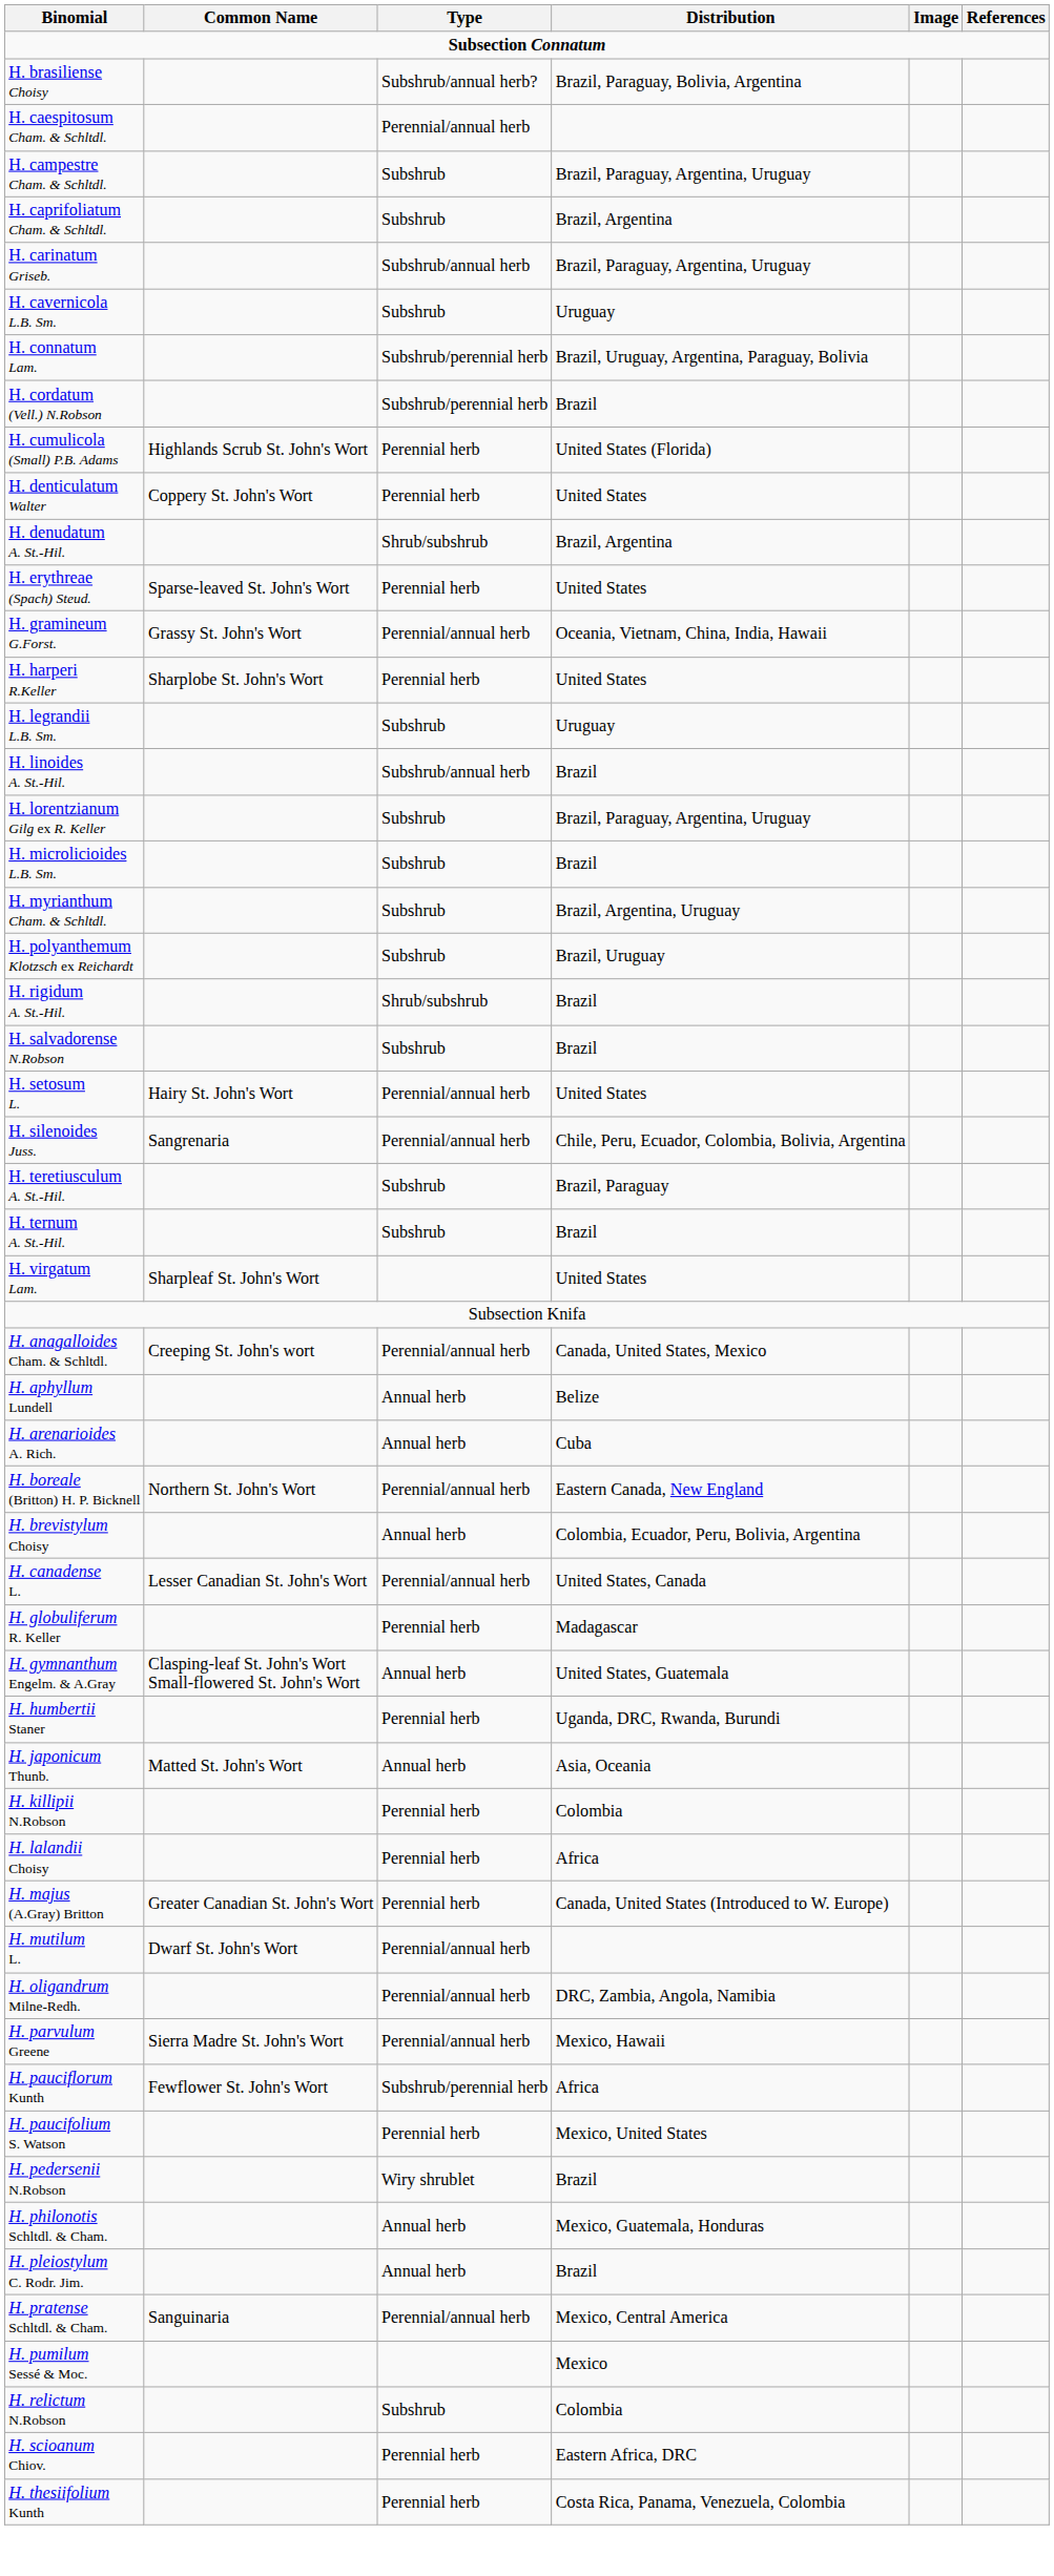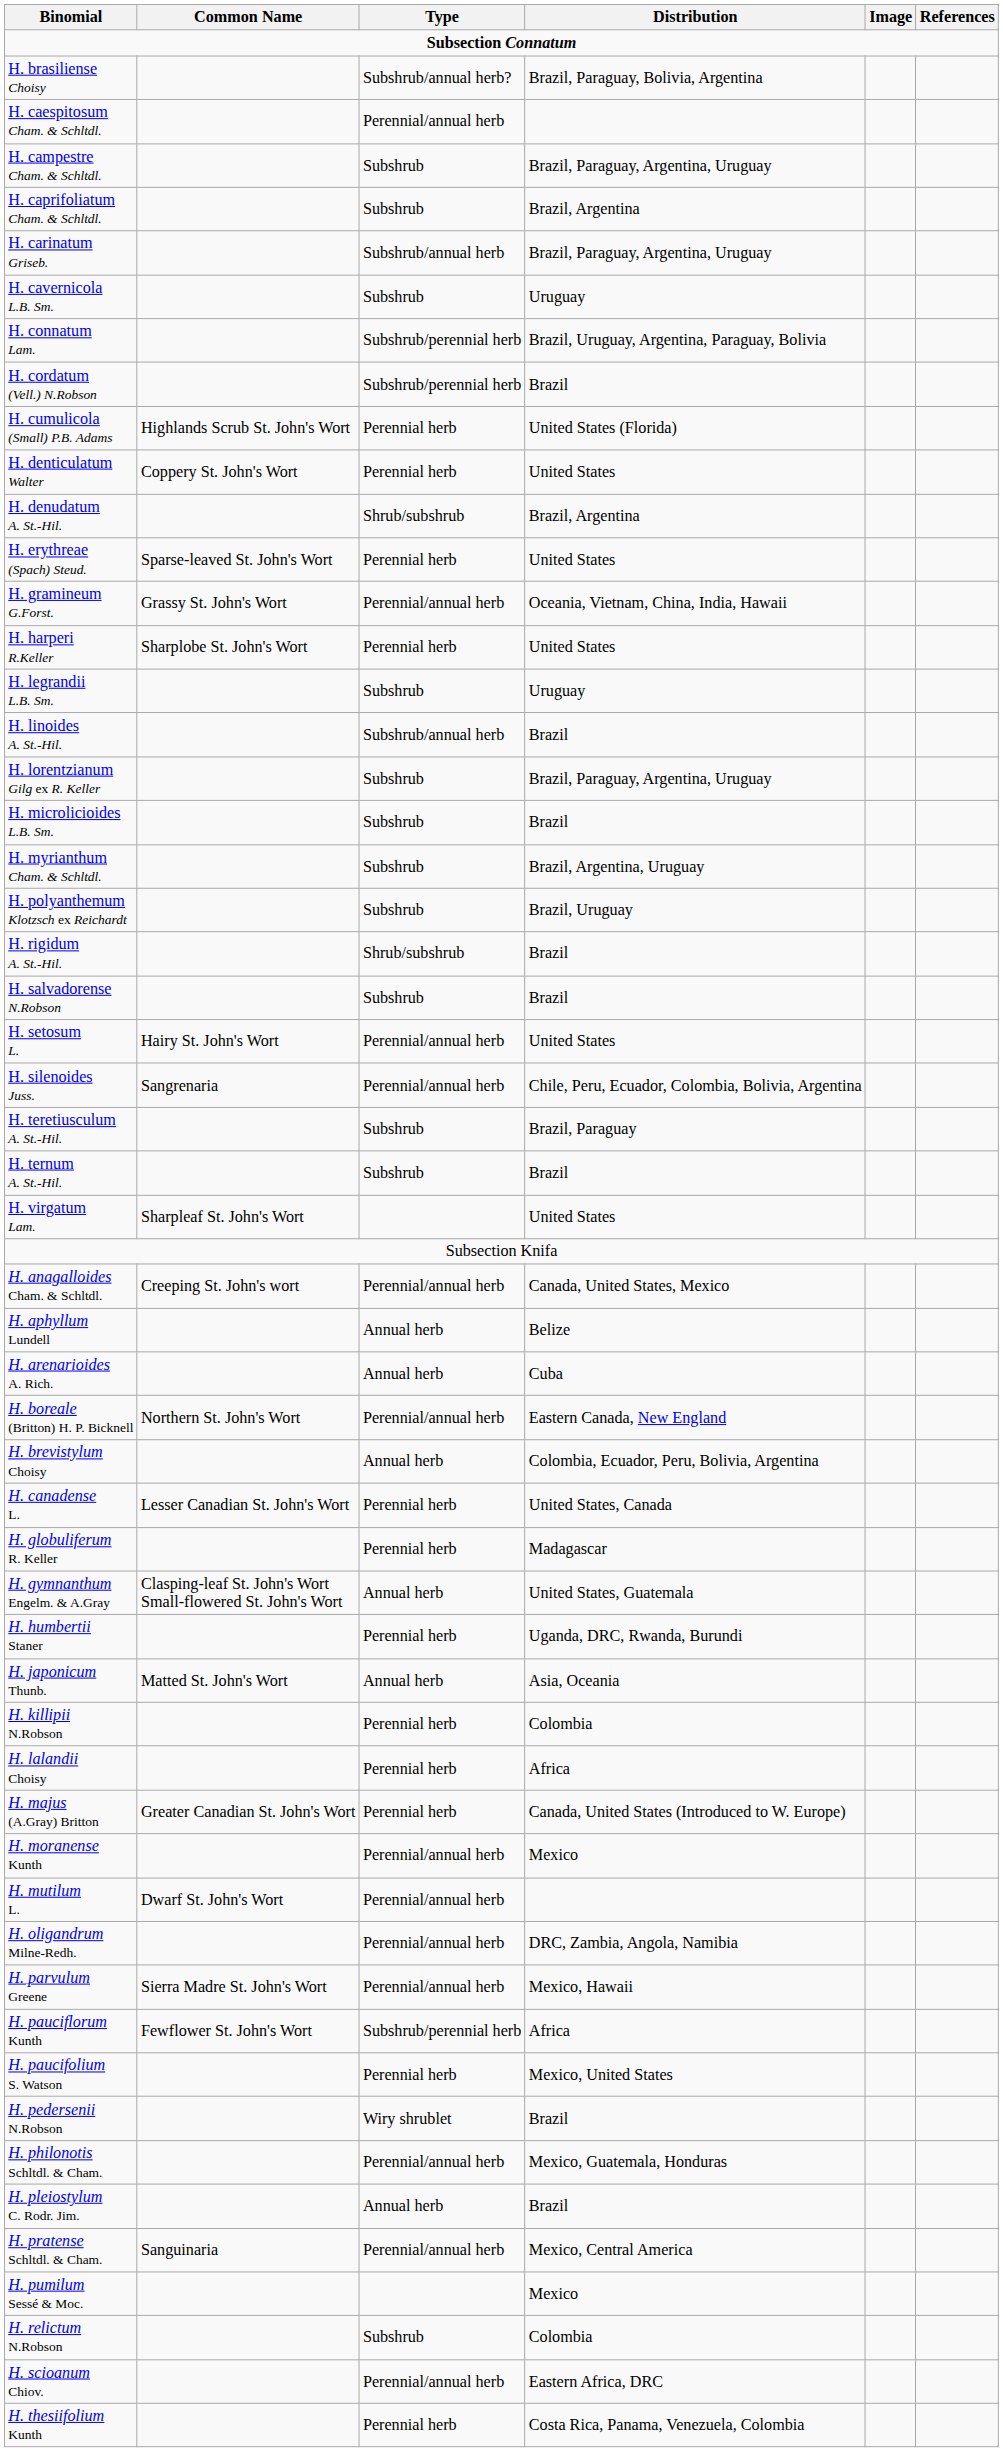 <table class="wikitable mw-collapsible ">
 <tr>
 <th>Binomial</th>
 <th>Common Name</th>
 <th>Type</th>
 <th>Distribution</th>
 <th>Image</th>
 <th>References</th>
 </tr>
 <tr>
 <td colspan="6" style="text-align: center;"><strong>Subsection <em>Connatum<strong><em></td>
 </tr>
 <tr>
 <td></em><a href='#'>H. brasiliense</a><em><br><small>Choisy</small></td>
 <td></td>
 <td>Subshrub/annual herb?</td>
 <td>Brazil, Paraguay, Bolivia, Argentina</td>
 <td></td>
 <td></td>
 </tr>
 <tr>
 <td></em><a href='#'>H. caespitosum</a><em><br><small>Cham. & Schltdl.</small></td>
 <td></td>
 <td>Perennial/annual herb</td>
 <td></td>
 <td></td>
 <td></td>
 </tr>
 <tr>
 <td></em><a href='#'>H. campestre</a><em><br><small>Cham. & Schltdl.</small></td>
 <td></td>
 <td>Subshrub</td>
 <td>Brazil, Paraguay, Argentina, Uruguay</td>
 <td></td>
 <td></td>
 </tr>
 <tr>
 <td></em><a href='#'>H. caprifoliatum</a><em><br><small>Cham. & Schltdl.</small></td>
 <td></td>
 <td>Subshrub</td>
 <td>Brazil, Argentina</td>
 <td></td>
 <td></td>
 </tr>
 <tr>
 <td></em><a href='#'>H. carinatum</a><em><br><small>Griseb.</small></td>
 <td></td>
 <td>Subshrub/annual herb</td>
 <td>Brazil, Paraguay, Argentina, Uruguay</td>
 <td></td>
 <td></td>
 </tr>
 <tr>
 <td></em><a href='#'>H. cavernicola</a><em><br><small>L.B. Sm.</small></td>
 <td></td>
 <td>Subshrub</td>
 <td>Uruguay</td>
 <td></td>
 <td></td>
 </tr>
 <tr>
 <td></em><a href='#'>H. connatum</a><em><br><small>Lam.</small></td>
 <td></td>
 <td>Subshrub/perennial herb</td>
 <td>Brazil, Uruguay, Argentina, Paraguay, Bolivia</td>
 <td></td>
 <td></td>
 </tr>
 <tr>
 <td></em><a href='#'>H. cordatum</a><em><br><small>(Vell.) N.Robson</small></td>
 <td></td>
 <td>Subshrub/perennial herb</td>
 <td>Brazil</td>
 <td></td>
 <td></td>
 </tr>
 <tr>
 <td></em><a href='#'>H. cumulicola</a><em><br><small>(Small) P.B. Adams</small></td>
 <td>Highlands Scrub St. John's Wort</td>
 <td>Perennial herb</td>
 <td>United States (Florida)</td>
 <td></td>
 <td></td>
 </tr>
 <tr>
 <td></em><a href='#'>H. denticulatum</a><em><br><small>Walter</small></td>
 <td>Coppery St. John's Wort</td>
 <td>Perennial herb</td>
 <td>United States</td>
 <td></td>
 <td></td>
 </tr>
 <tr>
 <td></em><a href='#'>H. denudatum</a><em><br><small>A. St.-Hil.</small></td>
 <td></td>
 <td>Shrub/subshrub</td>
 <td>Brazil, Argentina</td>
 <td></td>
 <td></td>
 </tr>
 <tr>
 <td></em><a href='#'>H. erythreae</a><em><br><small>(Spach) Steud.</small></td>
 <td>Sparse-leaved St. John's Wort</td>
 <td>Perennial herb</td>
 <td>United States</td>
 <td></td>
 <td></td>
 </tr>
 <tr>
 <td></em><a href='#'>H. gramineum</a><em><br><small>G.Forst.</small></td>
 <td>Grassy St. John's Wort</td>
 <td>Perennial/annual herb</td>
 <td>Oceania, Vietnam, China, India, Hawaii</td>
 <td></td>
 <td></td>
 </tr>
 <tr>
 <td></em><a href='#'>H. harperi</a><em><br><small>R.Keller</small></td>
 <td>Sharplobe St. John's Wort</td>
 <td>Perennial herb</td>
 <td>United States</td>
 <td></td>
 <td></td>
 </tr>
 <tr>
 <td></em><a href='#'>H. legrandii</a><em><br><small>L.B. Sm.</small></td>
 <td></td>
 <td>Subshrub</td>
 <td>Uruguay</td>
 <td></td>
 <td></td>
 </tr>
 <tr>
 <td></em><a href='#'>H. linoides</a><em><br><small>A. St.-Hil.</small></td>
 <td></td>
 <td>Subshrub/annual herb</td>
 <td>Brazil</td>
 <td></td>
 <td></td>
 </tr>
 <tr>
 <td></em><a href='#'>H. lorentzianum</a><em><br><small>Gilg </em>ex<em> R. Keller</small></td>
 <td></td>
 <td>Subshrub</td>
 <td>Brazil, Paraguay, Argentina, Uruguay</td>
 <td></td>
 <td></td>
 </tr>
 <tr>
 <td></em><a href='#'>H. microlicioides</a><em><br><small>L.B. Sm.</small></td>
 <td></td>
 <td>Subshrub</td>
 <td>Brazil</td>
 <td></td>
 <td></td>
 </tr>
 <tr>
 <td></em><a href='#'>H. myrianthum</a><em><br><small>Cham. & Schltdl.</small></td>
 <td></td>
 <td>Subshrub</td>
 <td>Brazil, Argentina, Uruguay</td>
 <td></td>
 <td></td>
 </tr>
 <tr>
 <td></em><a href='#'>H. polyanthemum</a><em><br><small>Klotzsch </em>ex<em> Reichardt</small></td>
 <td></td>
 <td>Subshrub</td>
 <td>Brazil, Uruguay</td>
 <td></td>
 <td></td>
 </tr>
 <tr>
 <td></em><a href='#'>H. rigidum</a><em><br><small>A. St.-Hil.</small></td>
 <td></td>
 <td>Shrub/subshrub</td>
 <td>Brazil</td>
 <td></td>
 <td></td>
 </tr>
 <tr>
 <td></em><a href='#'>H. salvadorense</a><em><br><small>N.Robson</small></td>
 <td></td>
 <td>Subshrub</td>
 <td>Brazil</td>
 <td></td>
 <td></td>
 </tr>
 <tr>
 <td></em><a href='#'>H. setosum</a><em><br><small>L.</small></td>
 <td>Hairy St. John's Wort</td>
 <td>Perennial/annual herb</td>
 <td>United States</td>
 <td></td>
 <td></td>
 </tr>
 <tr>
 <td></em><a href='#'>H. silenoides</a><em><br><small>Juss.</small></td>
 <td>Sangrenaria</td>
 <td>Perennial/annual herb</td>
 <td>Chile, Peru, Ecuador, Colombia, Bolivia, Argentina</td>
 <td></td>
 <td></td>
 </tr>
 <tr>
 <td></em><a href='#'>H. teretiusculum</a><em><br><small>A. St.-Hil.</small></td>
 <td></td>
 <td>Subshrub</td>
 <td>Brazil, Paraguay</td>
 <td></td>
 <td></td>
 </tr>
 <tr>
 <td></em><a href='#'>H. ternum</a><em><br><small>A. St.-Hil.</small></td>
 <td></td>
 <td>Subshrub</td>
 <td>Brazil</td>
 <td></td>
 <td></td>
 </tr>
 <tr>
 <td></em><a href='#'>H. virgatum</a><em><br><small>Lam.</small></td>
 <td>Sharpleaf St. John's Wort</td>
 <td></td>
 <td>United States</td>
 <td></td>
 <td></td>
 </tr>
 <tr>
 <td colspan="6" style="text-align: center;"></strong>Subsection </em>Knifa</em></strong></td>
 </tr>
 <tr>
 <td><em><a href='#'>H. anagalloides</a></em><br><small>Cham. & Schltdl.</small></td>
 <td>Creeping St. John's wort</td>
 <td>Perennial/annual herb</td>
 <td>Canada, United States, Mexico</td>
 <td></td>
 <td></td>
 </tr>
 <tr>
 <td><em><a href='#'>H. aphyllum</a></em><br><small>Lundell</small></td>
 <td></td>
 <td>Annual herb</td>
 <td>Belize</td>
 <td></td>
 <td></td>
 </tr>
 <tr>
 <td><em><a href='#'>H. arenarioides</a></em><br><small>A. Rich.</small></td>
 <td></td>
 <td>Annual herb</td>
 <td>Cuba</td>
 <td></td>
 <td></td>
 </tr>
 <tr>
 <td><em><a href='#'>H. boreale</a></em><br><small>(Britton) H. P. Bicknell</small></td>
 <td>Northern St. John's Wort</td>
 <td>Perennial/annual herb</td>
 <td>Eastern Canada, <a href='#'>New England</a></td>
 <td></td>
 <td></td>
 </tr>
 <tr>
 <td><em><a href='#'>H. brevistylum</a></em><br><small>Choisy</small></td>
 <td></td>
 <td>Annual herb</td>
 <td>Colombia, Ecuador, Peru, Bolivia, Argentina</td>
 <td></td>
 <td></td>
 </tr>
 <tr>
 <td><em><a href='#'>H. canadense</a></em><br><small>L.</small></td>
 <td>Lesser Canadian St. John's Wort</td>
-<td>Perennial/annual herb</td>
+<td>Perennial herb</td>
 <td>United States, Canada</td>
 <td></td>
 <td></td>
 </tr>
 <tr>
 <td><em><a href='#'>H. globuliferum</a></em><br><small>R. Keller</small></td>
 <td></td>
 <td>Perennial herb</td>
 <td>Madagascar</td>
 <td></td>
 <td></td>
 </tr>
 <tr>
 <td><em><a href='#'>H. gymnanthum</a></em><br><small>Engelm. & A.Gray</small></td>
 <td>Clasping-leaf St. John's Wort<br>Small-flowered St. John's Wort</td>
 <td>Annual herb</td>
 <td>United States, Guatemala</td>
 <td></td>
 <td></td>
 </tr>
 <tr>
 <td><em><a href='#'>H. humbertii</a></em><br><small>Staner</small></td>
 <td></td>
 <td>Perennial herb</td>
 <td>Uganda, DRC, Rwanda, Burundi</td>
 <td></td>
 <td></td>
 </tr>
 <tr>
 <td><em><a href='#'>H. japonicum</a></em><br><small>Thunb.</small></td>
 <td>Matted St. John's Wort</td>
 <td>Annual herb</td>
 <td>Asia, Oceania</td>
 <td></td>
 <td></td>
 </tr>
 <tr>
 <td><em><a href='#'>H. killipii</a></em><br><small>N.Robson</small></td>
 <td></td>
 <td>Perennial herb</td>
 <td>Colombia</td>
 <td></td>
 <td></td>
 </tr>
 <tr>
 <td><em><a href='#'>H. lalandii</a></em><br><small>Choisy</small></td>
 <td></td>
 <td>Perennial herb</td>
 <td>Africa</td>
 <td></td>
 <td></td>
 </tr>
 <tr>
 <td><em><a href='#'>H. majus</a></em><br><small>(A.Gray) Britton</small></td>
 <td>Greater Canadian St. John's Wort</td>
 <td>Perennial herb</td>
 <td>Canada, United States (Introduced to W. Europe)</td>
 <td></td>
 <td></td>
 </tr>
 <tr>
+<td><em><a href='#'>H. moranense</a></em><br><small>Kunth</small></td>
+<td></td>
+<td>Perennial/annual herb</td>
+<td>Mexico</td>
+<td></td>
+<td></td>
+</tr>
+<tr>
 <td><em><a href='#'>H. mutilum</a></em><br><small>L.</small></td>
 <td>Dwarf St. John's Wort</td>
 <td>Perennial/annual herb</td>
 <td></td>
 <td></td>
 <td></td>
 </tr>
 <tr>
 <td><em><a href='#'>H. oligandrum</a></em><br><small>Milne-Redh.</small></td>
 <td></td>
 <td>Perennial/annual herb</td>
 <td>DRC, Zambia, Angola, Namibia</td>
 <td></td>
 <td></td>
 </tr>
 <tr>
 <td><em><a href='#'>H. parvulum</a></em><br><small>Greene</small></td>
 <td>Sierra Madre St. John's Wort</td>
 <td>Perennial/annual herb</td>
 <td>Mexico, Hawaii</td>
 <td></td>
 <td></td>
 </tr>
 <tr>
 <td><em><a href='#'>H. pauciflorum</a></em><br><small>Kunth</small></td>
 <td>Fewflower St. John's Wort</td>
 <td>Subshrub/perennial herb</td>
 <td>Africa</td>
 <td></td>
 <td></td>
 </tr>
 <tr>
 <td><em><a href='#'>H. paucifolium</a></em><br><small>S. Watson</small></td>
 <td></td>
 <td>Perennial herb</td>
 <td>Mexico, United States</td>
 <td></td>
 <td></td>
 </tr>
 <tr>
 <td><em><a href='#'>H. pedersenii</a></em><br><small>N.Robson</small></td>
 <td></td>
 <td>Wiry shrublet</td>
 <td>Brazil</td>
 <td></td>
 <td></td>
 </tr>
 <tr>
 <td><em><a href='#'>H. philonotis</a></em><br><small>Schltdl. & Cham.</small></td>
 <td></td>
-<td>Annual herb</td>
+<td>Perennial/annual herb</td>
 <td>Mexico, Guatemala, Honduras</td>
 <td></td>
 <td></td>
 </tr>
 <tr>
 <td><em><a href='#'>H. pleiostylum</a></em><br><small>C. Rodr. Jim.</small></td>
 <td></td>
 <td>Annual herb</td>
 <td>Brazil</td>
 <td></td>
 <td></td>
 </tr>
 <tr>
 <td><em><a href='#'>H. pratense</a></em><br><small>Schltdl. & Cham.</small></td>
 <td>Sanguinaria</td>
 <td>Perennial/annual herb</td>
 <td>Mexico, Central America</td>
 <td></td>
 <td></td>
 </tr>
 <tr>
 <td><em><a href='#'>H. pumilum</a></em><br><small>Sessé & Moc.</small></td>
 <td></td>
 <td></td>
 <td>Mexico</td>
 <td></td>
 <td></td>
 </tr>
 <tr>
 <td><em><a href='#'>H. relictum</a></em><br><small>N.Robson</small></td>
 <td></td>
 <td>Subshrub</td>
 <td>Colombia</td>
 <td></td>
 <td></td>
 </tr>
 <tr>
 <td><em><a href='#'>H. scioanum</a></em><br><small>Chiov.</small></td>
 <td></td>
-<td>Perennial herb</td>
+<td>Perennial/annual herb</td>
 <td>Eastern Africa, DRC</td>
 <td></td>
 <td></td>
 </tr>
 <tr>
 <td><em><a href='#'>H. thesiifolium</a></em><br><small>Kunth</small></td>
 <td></td>
 <td>Perennial herb</td>
 <td>Costa Rica, Panama, Venezuela, Colombia</td>
 <td></td>
 <td></td>
 </tr>
 </table>
